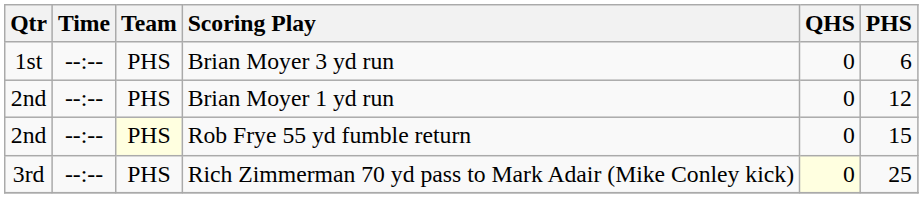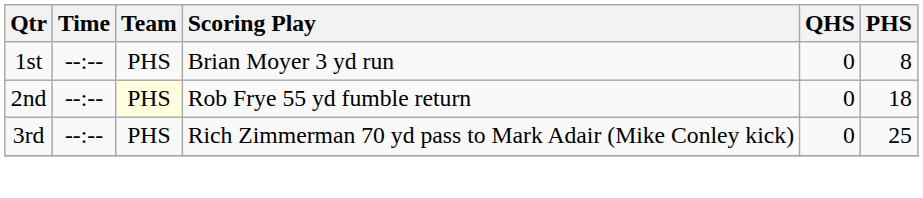 <table class="wikitable">
 <tr>
 <th style="text-align: center;">Qtr</th>
 <th style="text-align: center;">Time</th>
 <th style="text-align: center;">Team</th>
 <th style="text-align: left;">Scoring Play</th>
 <th style="text-align: right;">QHS</th>
 <th style="text-align: right;">PHS</th>
 </tr>
 <tr>
 <td style="text-align: center;">1st</td>
 <td style="text-align: center;">--:--</td>
 <td style="text-align: center;">PHS</td>
 <td style="text-align: left;">Brian Moyer 3 yd run</td>
 <td style="text-align: right;">0</td>
-<td style="text-align: right;">6</td>
-</tr>
-<tr>
-<td style="text-align: center;">2nd</td>
-<td style="text-align: center;">--:--</td>
-<td style="text-align: center;">PHS</td>
-<td style="text-align: left;">Brian Moyer 1 yd run</td>
-<td style="text-align: right;">0</td>
-<td style="text-align: right;">12</td>
+<td style="text-align: right;">8</td>
 </tr>
 <tr>
 <td style="text-align: center;">2nd</td>
 <td style="text-align: center;">--:--</td>
 <td style="background: lightyellow; text-align: center;">PHS</td>
 <td style="text-align: left;">Rob Frye 55 yd fumble return</td>
 <td style="text-align: right;">0</td>
-<td style="text-align: right;">15</td>
+<td style="text-align: right;">18</td>
 </tr>
 <tr>
 <td style="text-align: center;">3rd</td>
 <td style="text-align: center;">--:--</td>
 <td style="text-align: center;">PHS</td>
 <td style="text-align: left;">Rich Zimmerman 70 yd pass to Mark Adair (Mike Conley kick)</td>
-<td style="background: lightyellow; text-align: right;">0</td>
+<td style="text-align: right;">0</td>
 <td style="text-align: right;">25</td>
 </tr>
 <tr>
 </tr>
 </table>
